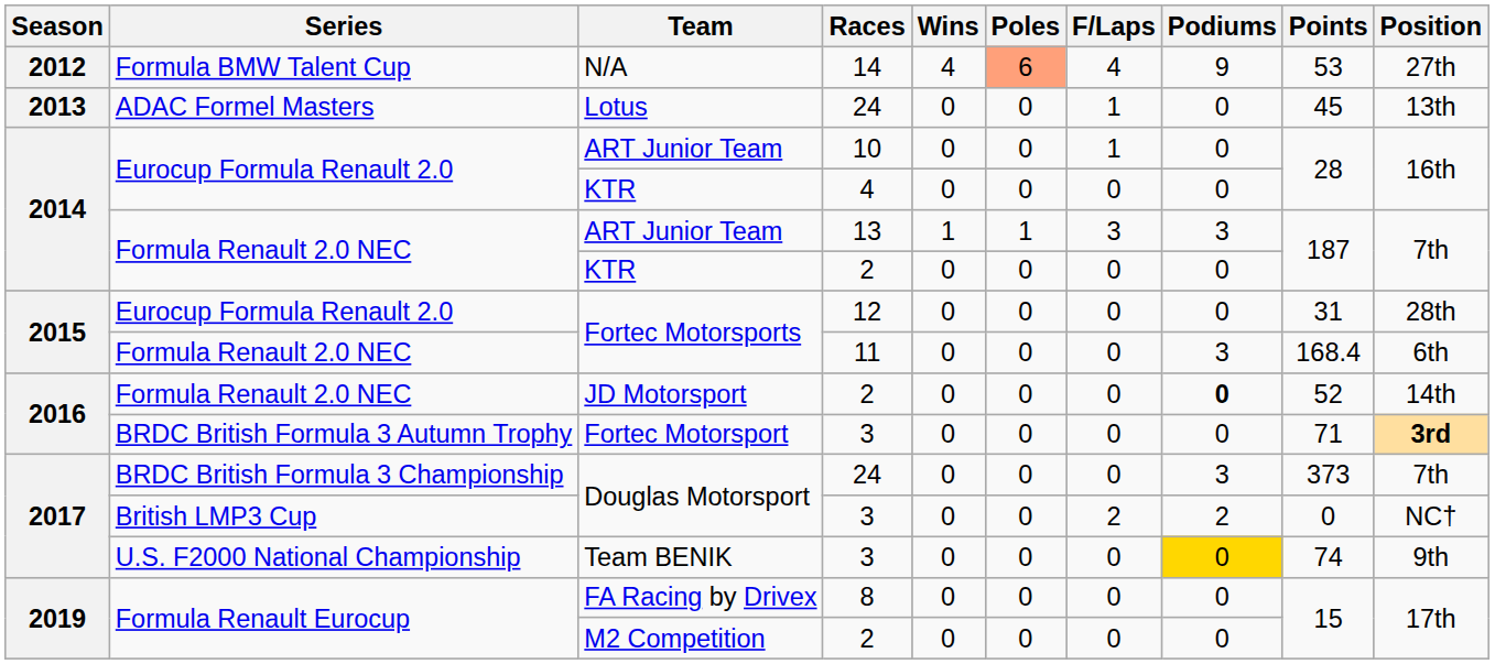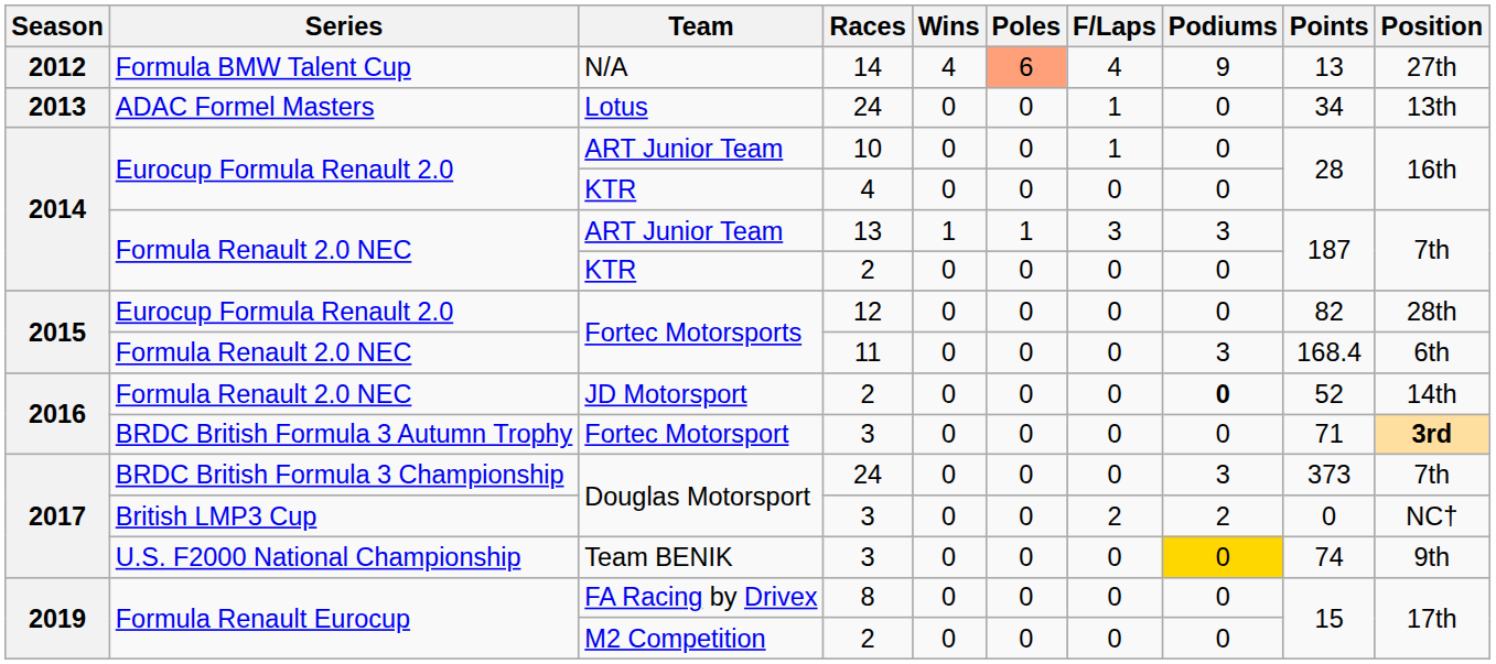 <table class="wikitable" style="font-size: 90%; text-align:center">
 <tr>
 <th>Season</th>
 <th>Series</th>
 <th>Team</th>
 <th>Races</th>
 <th>Wins</th>
 <th>Poles</th>
 <th>F/Laps</th>
 <th>Podiums</th>
 <th>Points</th>
 <th>Position</th>
 </tr>
 <tr>
 <th>2012</th>
 <td align="left"><a href='#'>Formula BMW Talent Cup</a></td>
 <td align="left">N/A</td>
 <td>14</td>
 <td>4</td>
 <td style="background: lightsalmon;">6</td>
 <td>4</td>
 <td>9</td>
-<td>53</td>
+<td>13</td>
 <td>27th</td>
 </tr>
 <tr>
 <th>2013</th>
 <td align="left"><a href='#'>ADAC Formel Masters</a></td>
 <td align="left"><a href='#'>Lotus</a></td>
 <td>24</td>
 <td>0</td>
 <td>0</td>
 <td>1</td>
 <td>0</td>
-<td>45</td>
+<td>34</td>
 <td>13th</td>
 </tr>
 <tr>
 <th rowspan="4">2014</th>
 <td rowspan="2" align="left"><a href='#'>Eurocup Formula Renault 2.0</a></td>
 <td align="left"><a href='#'>ART Junior Team</a></td>
 <td>10</td>
 <td>0</td>
 <td>0</td>
 <td>1</td>
 <td>0</td>
 <td rowspan="2">28</td>
 <td rowspan="2">16th</td>
 </tr>
 <tr>
 <td align="left"><a href='#'>KTR</a></td>
 <td>4</td>
 <td>0</td>
 <td>0</td>
 <td>0</td>
 <td>0</td>
 </tr>
 <tr>
 <td rowspan="2" align="left"><a href='#'>Formula Renault 2.0 NEC</a></td>
 <td align="left"><a href='#'>ART Junior Team</a></td>
 <td>13</td>
 <td>1</td>
 <td>1</td>
 <td>3</td>
 <td>3</td>
 <td rowspan="2">187</td>
 <td rowspan="2">7th</td>
 </tr>
 <tr>
 <td align="left"><a href='#'>KTR</a></td>
 <td>2</td>
 <td>0</td>
 <td>0</td>
 <td>0</td>
 <td>0</td>
 </tr>
 <tr>
 <th rowspan="2">2015</th>
 <td align="left"><a href='#'>Eurocup Formula Renault 2.0</a></td>
 <td rowspan="2" align="left"><a href='#'>Fortec Motorsports</a></td>
 <td>12</td>
 <td>0</td>
 <td>0</td>
 <td>0</td>
 <td>0</td>
-<td>31</td>
+<td>82</td>
 <td>28th</td>
 </tr>
 <tr>
 <td align="left"><a href='#'>Formula Renault 2.0 NEC</a></td>
 <td>11</td>
 <td>0</td>
 <td>0</td>
 <td>0</td>
 <td>3</td>
 <td>168.4</td>
 <td>6th</td>
 </tr>
 <tr>
 <th rowspan="2" align="left">2016</th>
 <td align="left"><a href='#'>Formula Renault 2.0 NEC</a></td>
 <td align="left"><a href='#'>JD Motorsport</a></td>
 <td>2</td>
 <td>0</td>
 <td>0</td>
 <td>0</td>
 <td><strong>0</strong></td>
 <td>52</td>
 <td>14th</td>
 </tr>
 <tr>
 <td align="left"><a href='#'>BRDC British Formula 3 Autumn Trophy</a></td>
 <td align="left"><a href='#'>Fortec Motorsport</a></td>
 <td>3</td>
 <td>0</td>
 <td>0</td>
 <td>0</td>
 <td>0</td>
 <td>71</td>
 <td style="background:#FFDF9F;"><strong>3rd</strong></td>
 </tr>
 <tr>
 <th rowspan="3">2017</th>
 <td align="left"><a href='#'>BRDC British Formula 3 Championship</a></td>
 <td rowspan="2" align="left">Douglas Motorsport</td>
 <td>24</td>
 <td>0</td>
 <td>0</td>
 <td>0</td>
 <td>3</td>
 <td>373</td>
 <td>7th</td>
 </tr>
 <tr>
 <td align="left"><a href='#'>British LMP3 Cup</a></td>
 <td>3</td>
 <td>0</td>
 <td>0</td>
 <td>2</td>
 <td>2</td>
 <td>0</td>
 <td>NC†</td>
 </tr>
 <tr>
 <td align="left"><a href='#'>U.S. F2000 National Championship</a></td>
 <td align="left">Team BENIK</td>
 <td>3</td>
 <td>0</td>
 <td>0</td>
 <td>0</td>
 <td style="background: gold;">0</td>
 <td>74</td>
 <td>9th</td>
 </tr>
 <tr>
 <th rowspan="2">2019</th>
 <td rowspan="2" align="left"><a href='#'>Formula Renault Eurocup</a></td>
 <td align="left"><a href='#'>FA Racing</a> by <a href='#'>Drivex</a></td>
 <td>8</td>
 <td>0</td>
 <td>0</td>
 <td>0</td>
 <td>0</td>
 <td rowspan="2">15</td>
 <td rowspan="2">17th</td>
 </tr>
 <tr>
 <td align="left"><a href='#'>M2 Competition</a></td>
 <td>2</td>
 <td>0</td>
 <td>0</td>
 <td>0</td>
 <td>0</td>
 </tr>
 </table>
